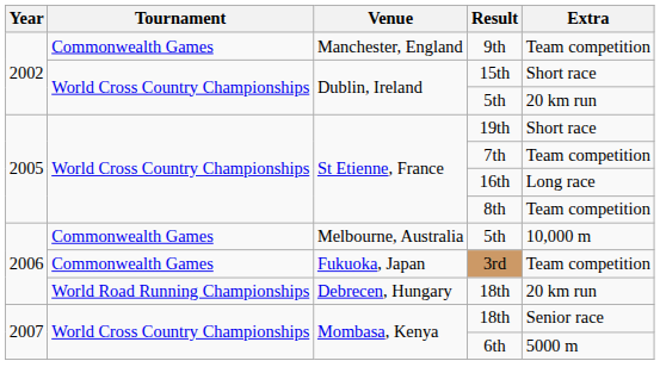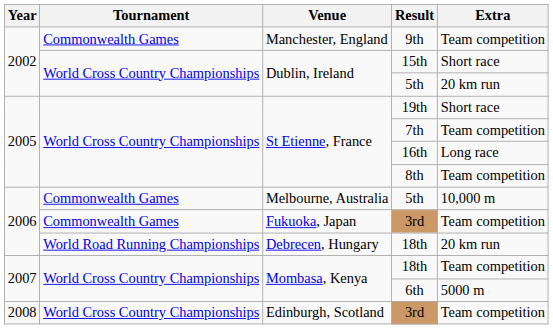 <table class=wikitable>
 <tr>
 <th>Year</th>
 <th>Tournament</th>
 <th>Venue</th>
 <th>Result</th>
 <th>Extra</th>
 </tr>
 <tr>
 <td rowspan=3>2002</td>
 <td><a href='#'>Commonwealth Games</a></td>
 <td>Manchester, England</td>
 <td align="center">9th</td>
 <td>Team competition</td>
 </tr>
 <tr>
 <td rowspan=2><a href='#'>World Cross Country Championships</a></td>
 <td rowspan=2>Dublin, Ireland</td>
 <td align="center">15th</td>
 <td>Short race</td>
 </tr>
 <tr>
 <td align="center">5th</td>
 <td>20 km run</td>
 </tr>
 <tr>
 <td rowspan=4>2005</td>
 <td rowspan=4><a href='#'>World Cross Country Championships</a></td>
 <td rowspan=4><a href='#'>St Etienne</a>, France</td>
 <td align="center">19th</td>
 <td>Short race</td>
 </tr>
 <tr>
 <td align="center">7th</td>
 <td>Team competition</td>
 </tr>
 <tr>
 <td align="center">16th</td>
 <td>Long race</td>
 </tr>
 <tr>
 <td align="center">8th</td>
 <td>Team competition</td>
 </tr>
 <tr>
 <td rowspan=3>2006</td>
 <td><a href='#'>Commonwealth Games</a></td>
 <td>Melbourne, Australia</td>
 <td align="center">5th</td>
 <td>10,000 m</td>
 </tr>
 <tr>
 <td><a href='#'>Commonwealth Games</a></td>
 <td><a href='#'>Fukuoka</a>, Japan</td>
 <td bgcolor="cc9966" align="center">3rd</td>
 <td>Team competition</td>
 </tr>
 <tr>
 <td><a href='#'>World Road Running Championships</a></td>
 <td><a href='#'>Debrecen</a>, Hungary</td>
 <td align="center">18th</td>
 <td>20 km run</td>
 </tr>
 <tr>
 <td rowspan=2>2007</td>
 <td rowspan=2><a href='#'>World Cross Country Championships</a></td>
 <td rowspan=2><a href='#'>Mombasa</a>, Kenya</td>
 <td align="center">18th</td>
-<td>Senior race</td>
+<td>Team competition</td>
 </tr>
 <tr>
 <td align="center">6th</td>
 <td>5000 m</td>
 </tr>
+<tr>
+<td>2008</td>
+<td><a href='#'>World Cross Country Championships</a></td>
+<td>Edinburgh, Scotland</td>
+<td bgcolor="cc9966" align="center">3rd</td>
+<td>Team competition</td>
+</tr>
 </table>
